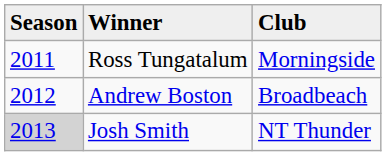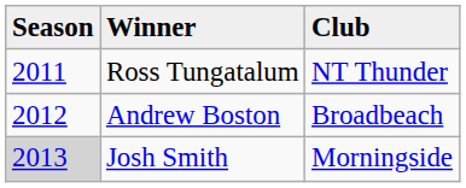 <table class="wikitable">
 <tr style="background:#efefef;">
 <td><strong>Season</strong></td>
 <td><strong>Winner</strong></td>
 <td><strong>Club</strong></td>
 </tr>
 <tr>
 <td><a href='#'>2011</a></td>
 <td>Ross Tungatalum</td>
-<td><a href='#'>Morningside</a></td>
+<td><a href='#'>NT Thunder</a></td>
 </tr>
 <tr>
 <td><a href='#'>2012</a></td>
 <td><a href='#'>Andrew Boston</a></td>
 <td><a href='#'>Broadbeach</a></td>
 </tr>
 <tr>
 <td style="background: lightgrey;"><a href='#'>2013</a></td>
 <td><a href='#'>Josh Smith</a></td>
-<td><a href='#'>NT Thunder</a></td>
+<td><a href='#'>Morningside</a></td>
 </tr>
 </table>
